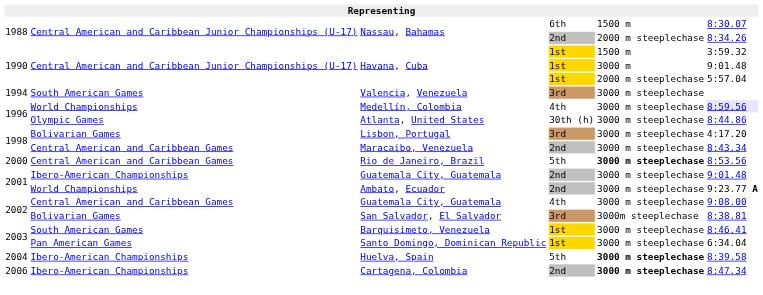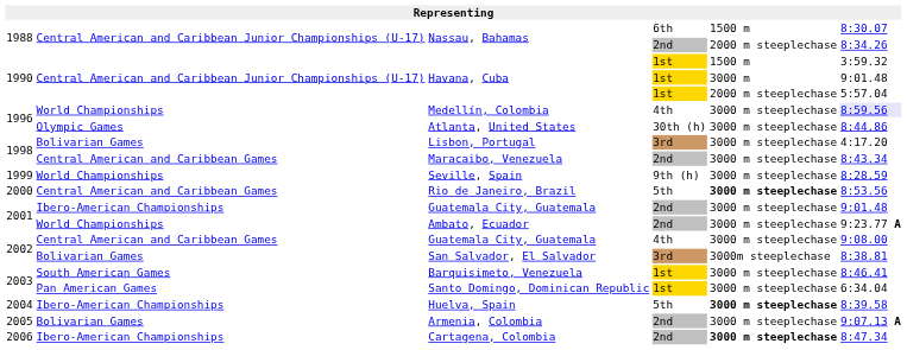 <table>
 <tr>
 <th bgcolor="#eeeeee" colspan="6">Representing </th>
 </tr>
 <tr>
 <td rowspan = "2">1988</td>
 <td rowspan = "2"><a href='#'>Central American and Caribbean Junior Championships (U-17)</a></td>
 <td rowspan = "2"><a href='#'>Nassau</a>, <a href='#'>Bahamas</a></td>
 <td>6th</td>
 <td>1500 m</td>
 <td><a href='#'>8:30.07</a></td>
 </tr>
 <tr>
 <td bgcolor=silver>2nd</td>
 <td>2000 m steeplechase</td>
 <td><a href='#'>8:34.26</a></td>
 </tr>
 <tr>
 <td rowspan = "3">1990</td>
 <td rowspan = "3"><a href='#'>Central American and Caribbean Junior Championships (U-17)</a></td>
 <td rowspan = "3"><a href='#'>Havana</a>, <a href='#'>Cuba</a></td>
 <td bgcolor=gold>1st</td>
 <td>1500 m</td>
 <td>3:59.32</td>
 </tr>
 <tr>
 <td bgcolor=gold>1st</td>
 <td>3000 m</td>
 <td>9:01.48</td>
 </tr>
 <tr>
 <td bgcolor=gold>1st</td>
 <td>2000 m steeplechase</td>
 <td>5:57.04</td>
 </tr>
 <tr>
-<td>1994</td>
-<td><a href='#'>South American Games</a></td>
-<td><a href='#'>Valencia</a>, <a href='#'>Venezuela</a></td>
-<td bgcolor=cc9966>3rd</td>
-<td>3000 m steeplechase</td>
-<td></td>
-</tr>
-<tr>
 <td rowspan=2>1996</td>
 <td><a href='#'>World Championships</a></td>
 <td><a href='#'>Medellín, Colombia</a></td>
 <td>4th</td>
 <td>3000 m steeplechase</td>
 <td style="background: lavender;"><a href='#'>8:59.56</a></td>
 </tr>
 <tr>
 <td><a href='#'>Olympic Games</a></td>
 <td><a href='#'>Atlanta</a>, <a href='#'>United States</a></td>
 <td>30th (h)</td>
 <td>3000 m steeplechase</td>
 <td><a href='#'>8:44.86</a></td>
 </tr>
 <tr>
 <td rowspan=2>1998</td>
 <td><a href='#'>Bolivarian Games</a></td>
 <td><a href='#'>Lisbon, Portugal</a></td>
 <td bgcolor=cc9966>3rd</td>
 <td>3000 m steeplechase</td>
 <td>4:17.20</td>
 </tr>
 <tr>
 <td><a href='#'>Central American and Caribbean Games</a></td>
 <td><a href='#'>Maracaibo, Venezuela</a></td>
 <td bgcolor=silver>2nd</td>
 <td>3000 m steeplechase</td>
 <td><a href='#'>8:43.34</a></td>
+</tr>
+<tr>
+<td>1999</td>
+<td><a href='#'>World Championships</a></td>
+<td><a href='#'>Seville</a>, <a href='#'>Spain</a></td>
+<td>9th (h)</td>
+<td>3000 m steeplechase</td>
+<td><a href='#'>8:28.59</a></td>
 </tr>
 <tr>
 <td>2000</td>
 <td><a href='#'>Central American and Caribbean Games</a></td>
 <td><a href='#'>Rio de Janeiro, Brazil</a></td>
 <td>5th</td>
 <td><strong>3000 m steeplechase</strong></td>
 <td><a href='#'>8:53.56</a></td>
 </tr>
 <tr>
 <td rowspan=2>2001</td>
 <td><a href='#'>Ibero-American Championships</a></td>
 <td><a href='#'>Guatemala City, Guatemala</a></td>
 <td bgcolor=silver>2nd</td>
 <td>3000 m steeplechase</td>
 <td><a href='#'>9:01.48</a></td>
 </tr>
 <tr>
 <td><a href='#'>World Championships</a></td>
 <td><a href='#'>Ambato</a>, <a href='#'>Ecuador</a></td>
 <td bgcolor=silver>2nd</td>
 <td>3000 m steeplechase</td>
 <td>9:23.77 <strong>A</strong></td>
 </tr>
 <tr>
 <td rowspan=2>2002</td>
 <td><a href='#'>Central American and Caribbean Games</a></td>
 <td><a href='#'>Guatemala City, Guatemala</a></td>
 <td>4th</td>
 <td>3000 m steeplechase</td>
 <td><a href='#'>9:08.00</a></td>
 </tr>
 <tr>
 <td><a href='#'>Bolivarian Games</a></td>
 <td><a href='#'>San Salvador</a>, <a href='#'>El Salvador</a></td>
 <td bgcolor="cc9966">3rd</td>
 <td>3000m steeplechase</td>
 <td><a href='#'>8:38.81</a></td>
 </tr>
 <tr>
 <td rowspan=2>2003</td>
 <td><a href='#'>South American Games</a></td>
 <td><a href='#'>Barquisimeto, Venezuela</a></td>
 <td bgcolor="gold">1st</td>
 <td>3000 m steeplechase</td>
 <td><a href='#'>8:46.41</a></td>
 </tr>
 <tr>
 <td><a href='#'>Pan American Games</a></td>
 <td><a href='#'>Santo Domingo, Dominican Republic</a></td>
 <td bgcolor="gold">1st</td>
 <td>3000 m steeplechase</td>
 <td>6:34.04</td>
 </tr>
 <tr>
 <td>2004</td>
 <td><a href='#'>Ibero-American Championships</a></td>
 <td><a href='#'>Huelva, Spain</a></td>
 <td>5th</td>
 <td><strong>3000 m steeplechase</strong></td>
 <td><a href='#'>8:39.58</a></td>
 </tr>
 <tr>
+<td>2005</td>
+<td><a href='#'>Bolivarian Games</a></td>
+<td><a href='#'>Armenia</a>, <a href='#'>Colombia</a></td>
+<td bgcolor=silver>2nd</td>
+<td>3000 m steeplechase</td>
+<td><a href='#'>9:07.13</a> <strong>A</strong></td>
+</tr>
+<tr>
 <td>2006</td>
 <td><a href='#'>Ibero-American Championships</a></td>
 <td><a href='#'>Cartagena, Colombia</a></td>
 <td bgcolor="silver">2nd</td>
 <td><strong>3000 m steeplechase</strong></td>
 <td><a href='#'>8:47.34</a></td>
 </tr>
 </table>
